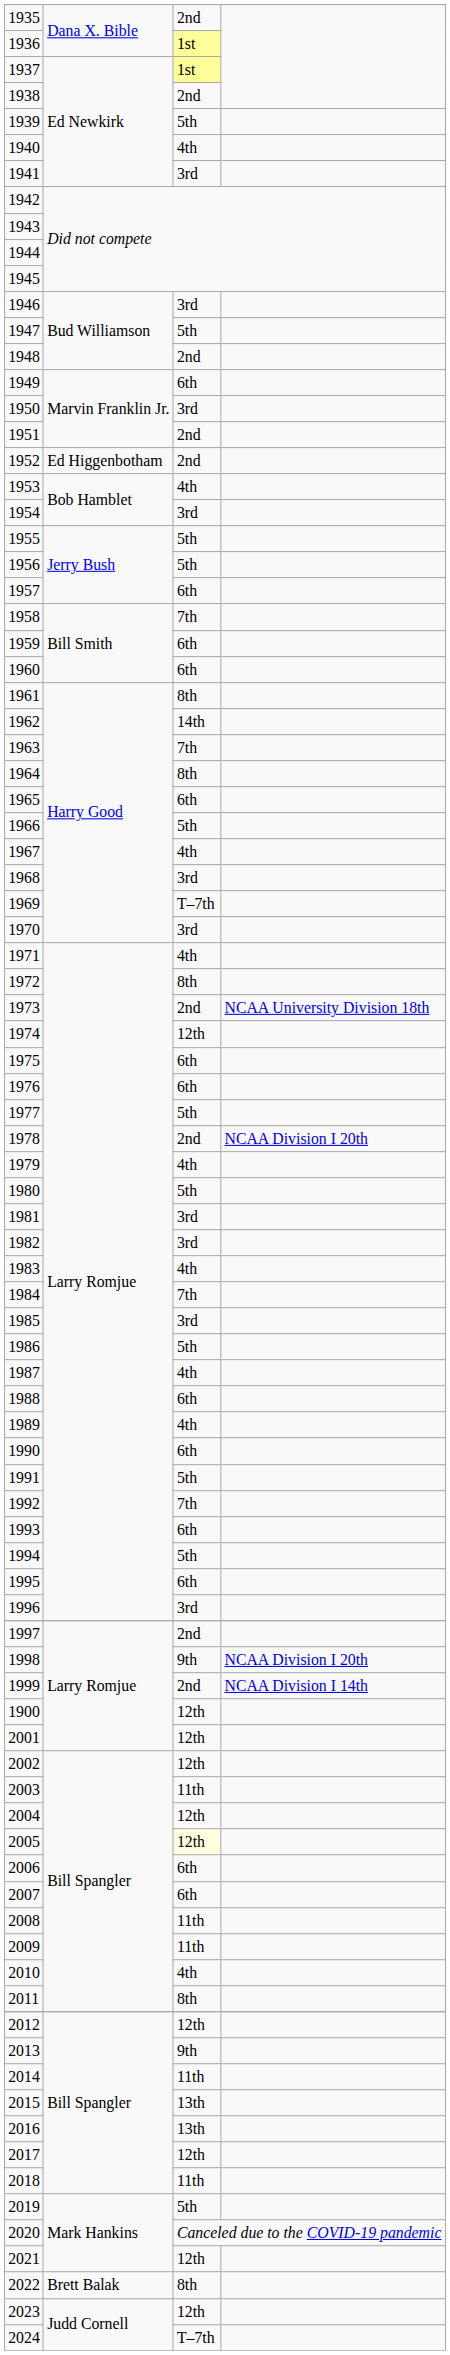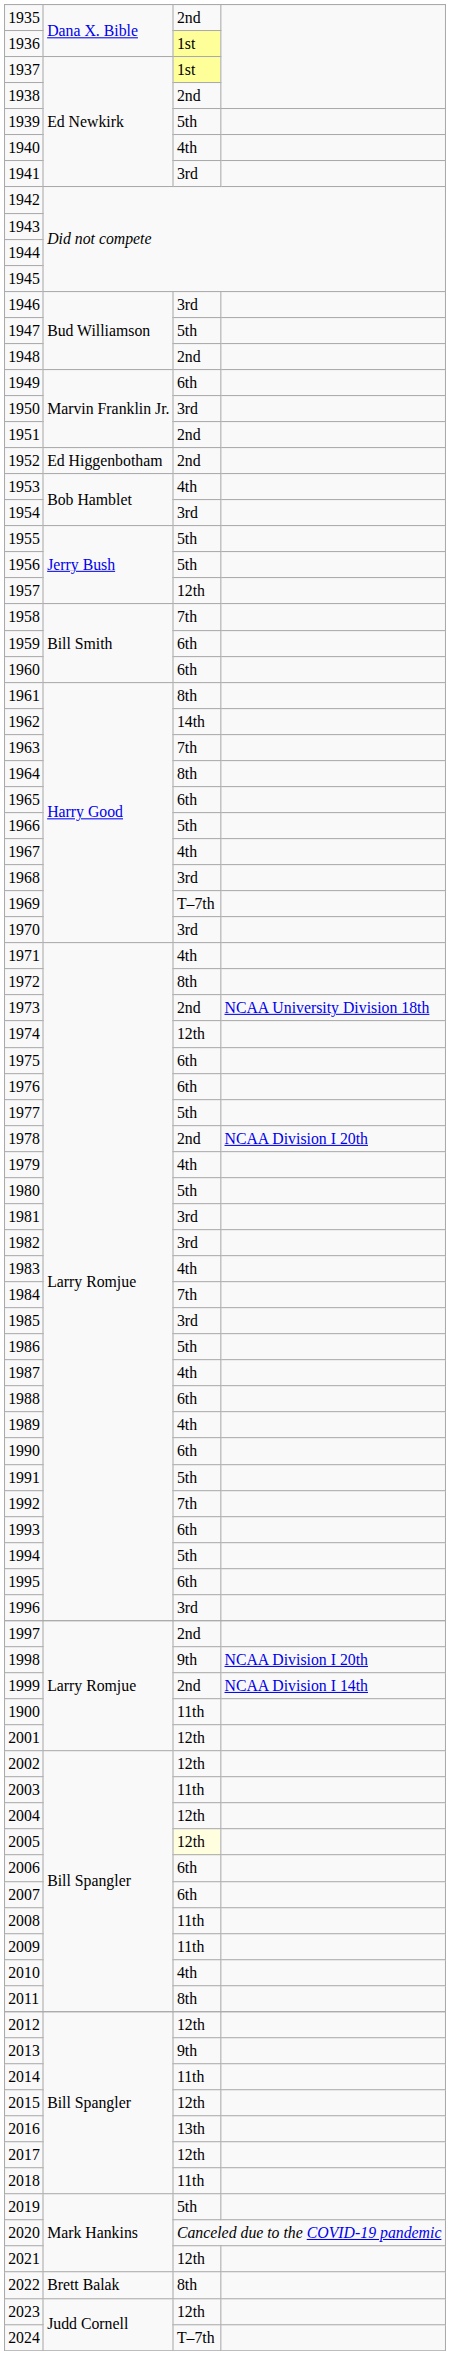 <table class=wikitable style="font-size: 95%">
 <tr>
 </tr>
 <tr>
 </tr>
 <tr>
 <td>1935</td>
 <td rowspan=2><a href='#'>Dana X. Bible</a></td>
 <td>2nd</td>
 <td rowspan=4></td>
 </tr>
 <tr>
 <td>1936</td>
 <td bgcolor=ffff99>1st</td>
 </tr>
 <tr>
 <td>1937</td>
 <td rowspan=5>Ed Newkirk</td>
 <td bgcolor=ffff99>1st</td>
 </tr>
 <tr>
 <td>1938</td>
 <td>2nd</td>
 </tr>
 <tr>
 <td>1939</td>
 <td>5th</td>
 <td></td>
 </tr>
 <tr>
 <td>1940</td>
 <td>4th</td>
 <td></td>
 </tr>
 <tr>
 <td>1941</td>
 <td>3rd</td>
 <td></td>
 </tr>
 <tr>
 <td>1942</td>
 <td colspan=3, rowspan=4><em>Did not compete</em></td>
 </tr>
 <tr>
 <td>1943</td>
 </tr>
 <tr>
 <td>1944</td>
 </tr>
 <tr>
 <td>1945</td>
 </tr>
 <tr>
 <td>1946</td>
 <td rowspan=3>Bud Williamson</td>
 <td>3rd</td>
 <td></td>
 </tr>
 <tr>
 <td>1947</td>
 <td>5th</td>
 <td></td>
 </tr>
 <tr>
 <td>1948</td>
 <td>2nd</td>
 <td></td>
 </tr>
 <tr>
 <td>1949</td>
 <td rowspan=3>Marvin Franklin Jr.</td>
 <td>6th</td>
 <td></td>
 </tr>
 <tr>
 <td>1950</td>
 <td>3rd</td>
 <td></td>
 </tr>
 <tr>
 <td>1951</td>
 <td>2nd</td>
 <td></td>
 </tr>
 <tr>
 <td>1952</td>
 <td>Ed Higgenbotham</td>
 <td>2nd</td>
 <td></td>
 </tr>
 <tr>
 <td>1953</td>
 <td rowspan=2>Bob Hamblet</td>
 <td>4th</td>
 <td></td>
 </tr>
 <tr>
 <td>1954</td>
 <td>3rd</td>
 <td></td>
 </tr>
 <tr>
 <td>1955</td>
 <td rowspan=3><a href='#'>Jerry Bush</a></td>
 <td>5th</td>
 <td></td>
 </tr>
 <tr>
 <td>1956</td>
 <td>5th</td>
 <td></td>
 </tr>
 <tr>
 <td>1957</td>
-<td>6th</td>
+<td>12th</td>
 <td></td>
 </tr>
 <tr>
 <td>1958</td>
 <td rowspan=3>Bill Smith</td>
 <td>7th</td>
 <td></td>
 </tr>
 <tr>
 <td>1959</td>
 <td>6th</td>
 <td></td>
 </tr>
 <tr>
 <td>1960</td>
 <td>6th</td>
 <td></td>
 </tr>
 <tr>
 <td>1961</td>
 <td rowspan=10><a href='#'>Harry Good</a></td>
 <td>8th</td>
 <td></td>
 </tr>
 <tr>
 <td>1962</td>
 <td>14th</td>
 <td></td>
 </tr>
 <tr>
 <td>1963</td>
 <td>7th</td>
 <td></td>
 </tr>
 <tr>
 <td>1964</td>
 <td>8th</td>
 <td></td>
 </tr>
 <tr>
 <td>1965</td>
 <td>6th</td>
 <td></td>
 </tr>
 <tr>
 <td>1966</td>
 <td>5th</td>
 <td></td>
 </tr>
 <tr>
 <td>1967</td>
 <td>4th</td>
 <td></td>
 </tr>
 <tr>
 <td>1968</td>
 <td>3rd</td>
 <td></td>
 </tr>
 <tr>
 <td>1969</td>
 <td>T–7th</td>
 <td></td>
 </tr>
 <tr>
 <td>1970</td>
 <td>3rd</td>
 <td></td>
 </tr>
 <tr>
 <td>1971</td>
 <td rowspan=26>Larry Romjue</td>
 <td>4th</td>
 <td></td>
 </tr>
 <tr>
 <td>1972</td>
 <td>8th</td>
 <td></td>
 </tr>
 <tr>
 <td>1973</td>
 <td>2nd</td>
 <td><a href='#'>NCAA University Division 18th</a></td>
 </tr>
 <tr>
 <td>1974</td>
 <td>12th</td>
 <td></td>
 </tr>
 <tr>
 <td>1975</td>
 <td>6th</td>
 <td></td>
 </tr>
 <tr>
 <td>1976</td>
 <td>6th</td>
 <td></td>
 </tr>
 <tr>
 <td>1977</td>
 <td>5th</td>
 <td></td>
 </tr>
 <tr>
 <td>1978</td>
 <td>2nd</td>
 <td><a href='#'>NCAA Division I 20th</a></td>
 </tr>
 <tr>
 <td>1979</td>
 <td>4th</td>
 <td></td>
 </tr>
 <tr>
 <td>1980</td>
 <td>5th</td>
 <td></td>
 </tr>
 <tr>
 <td>1981</td>
 <td>3rd</td>
 <td></td>
 </tr>
 <tr>
 <td>1982</td>
 <td>3rd</td>
 <td></td>
 </tr>
 <tr>
 <td>1983</td>
 <td>4th</td>
 <td></td>
 </tr>
 <tr>
 <td>1984</td>
 <td>7th</td>
 <td></td>
 </tr>
 <tr>
 <td>1985</td>
 <td>3rd</td>
 <td></td>
 </tr>
 <tr>
 <td>1986</td>
 <td>5th</td>
 <td></td>
 </tr>
 <tr>
 <td>1987</td>
 <td>4th</td>
 <td></td>
 </tr>
 <tr>
 <td>1988</td>
 <td>6th</td>
 <td></td>
 </tr>
 <tr>
 <td>1989</td>
 <td>4th</td>
 <td></td>
 </tr>
 <tr>
 <td>1990</td>
 <td>6th</td>
 <td></td>
 </tr>
 <tr>
 <td>1991</td>
 <td>5th</td>
 <td></td>
 </tr>
 <tr>
 <td>1992</td>
 <td>7th</td>
 <td></td>
 </tr>
 <tr>
 <td>1993</td>
 <td>6th</td>
 <td></td>
 </tr>
 <tr>
 <td>1994</td>
 <td>5th</td>
 <td></td>
 </tr>
 <tr>
 <td>1995</td>
 <td>6th</td>
 <td></td>
 </tr>
 <tr>
 <td>1996</td>
 <td>3rd</td>
 <td></td>
 </tr>
 <tr>
 </tr>
 <tr>
 <td>1997</td>
 <td rowspan=5>Larry Romjue</td>
 <td>2nd</td>
 <td></td>
 </tr>
 <tr>
 <td>1998</td>
 <td>9th</td>
 <td><a href='#'>NCAA Division I 20th</a></td>
 </tr>
 <tr>
 <td>1999</td>
 <td>2nd</td>
 <td><a href='#'>NCAA Division I 14th</a></td>
 </tr>
 <tr>
 <td>1900</td>
-<td>12th</td>
+<td>11th</td>
 <td></td>
 </tr>
 <tr>
 <td>2001</td>
 <td>12th</td>
 <td></td>
 </tr>
 <tr>
 <td>2002</td>
 <td rowspan=10>Bill Spangler</td>
 <td>12th</td>
 <td></td>
 </tr>
 <tr>
 <td>2003</td>
 <td>11th</td>
 <td></td>
 </tr>
 <tr>
 <td>2004</td>
 <td>12th</td>
 <td></td>
 </tr>
 <tr>
 <td>2005</td>
 <td style="background: lightyellow;">12th</td>
 <td></td>
 </tr>
 <tr>
 <td>2006</td>
 <td>6th</td>
 <td></td>
 </tr>
 <tr>
 <td>2007</td>
 <td>6th</td>
 <td></td>
 </tr>
 <tr>
 <td>2008</td>
 <td>11th</td>
 <td></td>
 </tr>
 <tr>
 <td>2009</td>
 <td>11th</td>
 <td></td>
 </tr>
 <tr>
 <td>2010</td>
 <td>4th</td>
 <td></td>
 </tr>
 <tr>
 <td>2011</td>
 <td>8th</td>
 <td></td>
 </tr>
 <tr>
 </tr>
 <tr>
 <td>2012</td>
 <td rowspan=7>Bill Spangler</td>
 <td>12th</td>
 <td></td>
 </tr>
 <tr>
 <td>2013</td>
 <td>9th</td>
 <td></td>
 </tr>
 <tr>
 <td>2014</td>
 <td>11th</td>
 <td></td>
 </tr>
 <tr>
 <td>2015</td>
-<td>13th</td>
+<td>12th</td>
 <td></td>
 </tr>
 <tr>
 <td>2016</td>
 <td>13th</td>
 <td></td>
 </tr>
 <tr>
 <td>2017</td>
 <td>12th</td>
 <td></td>
 </tr>
 <tr>
 <td>2018</td>
 <td>11th</td>
 <td></td>
 </tr>
 <tr>
 <td>2019</td>
 <td rowspan=3>Mark Hankins</td>
 <td>5th</td>
 <td></td>
 </tr>
 <tr>
 <td>2020</td>
 <td colspan=2><em>Canceled due to the <a href='#'>COVID-19 pandemic</a></em></td>
 </tr>
 <tr>
 <td>2021</td>
 <td>12th</td>
 <td></td>
 </tr>
 <tr>
 <td>2022</td>
 <td>Brett Balak</td>
 <td>8th</td>
 <td></td>
 </tr>
 <tr>
 <td>2023</td>
 <td rowspan=2>Judd Cornell</td>
 <td>12th</td>
 <td></td>
 </tr>
 <tr>
 <td>2024</td>
 <td>T–7th</td>
 <td></td>
 </tr>
 </table>
